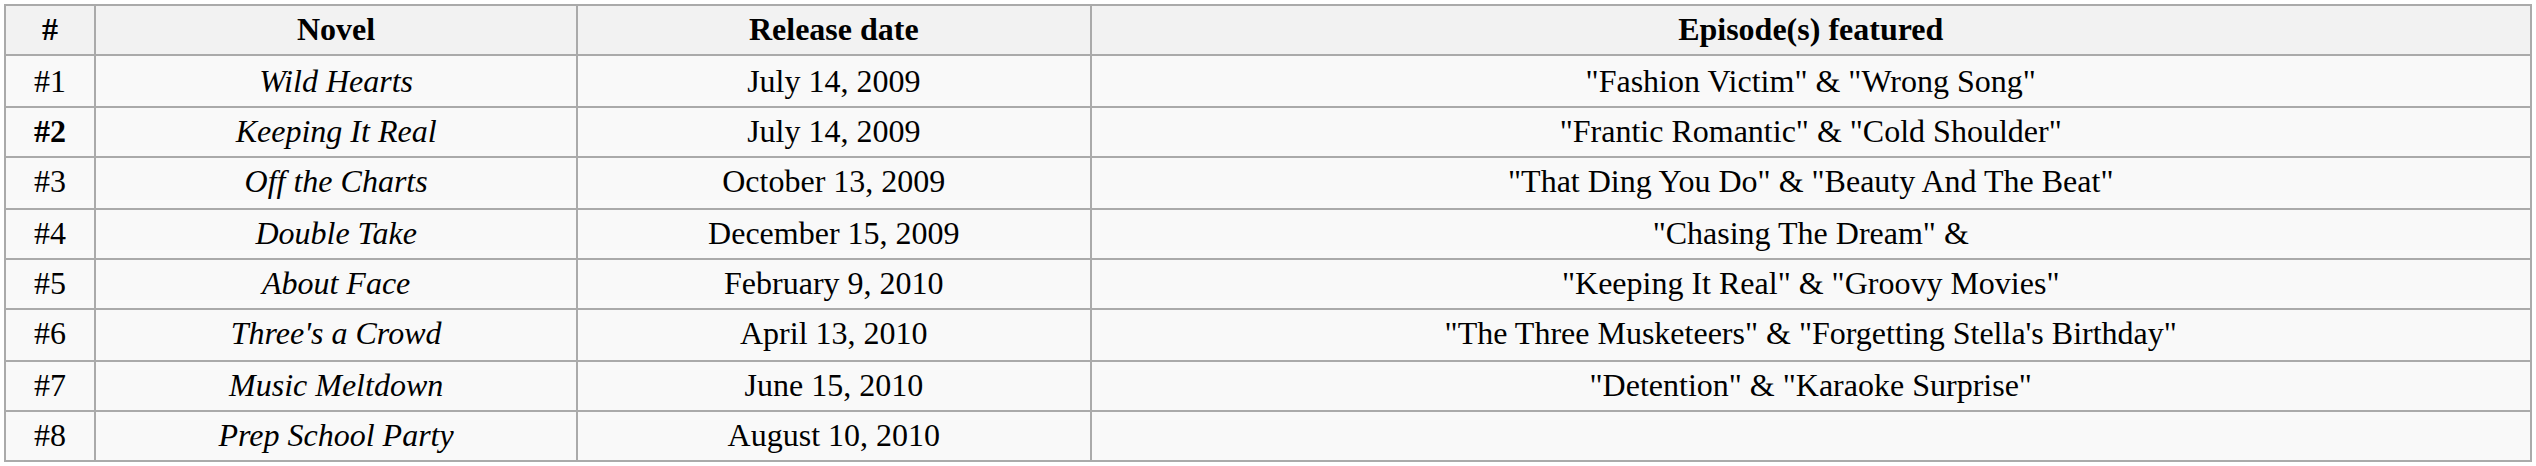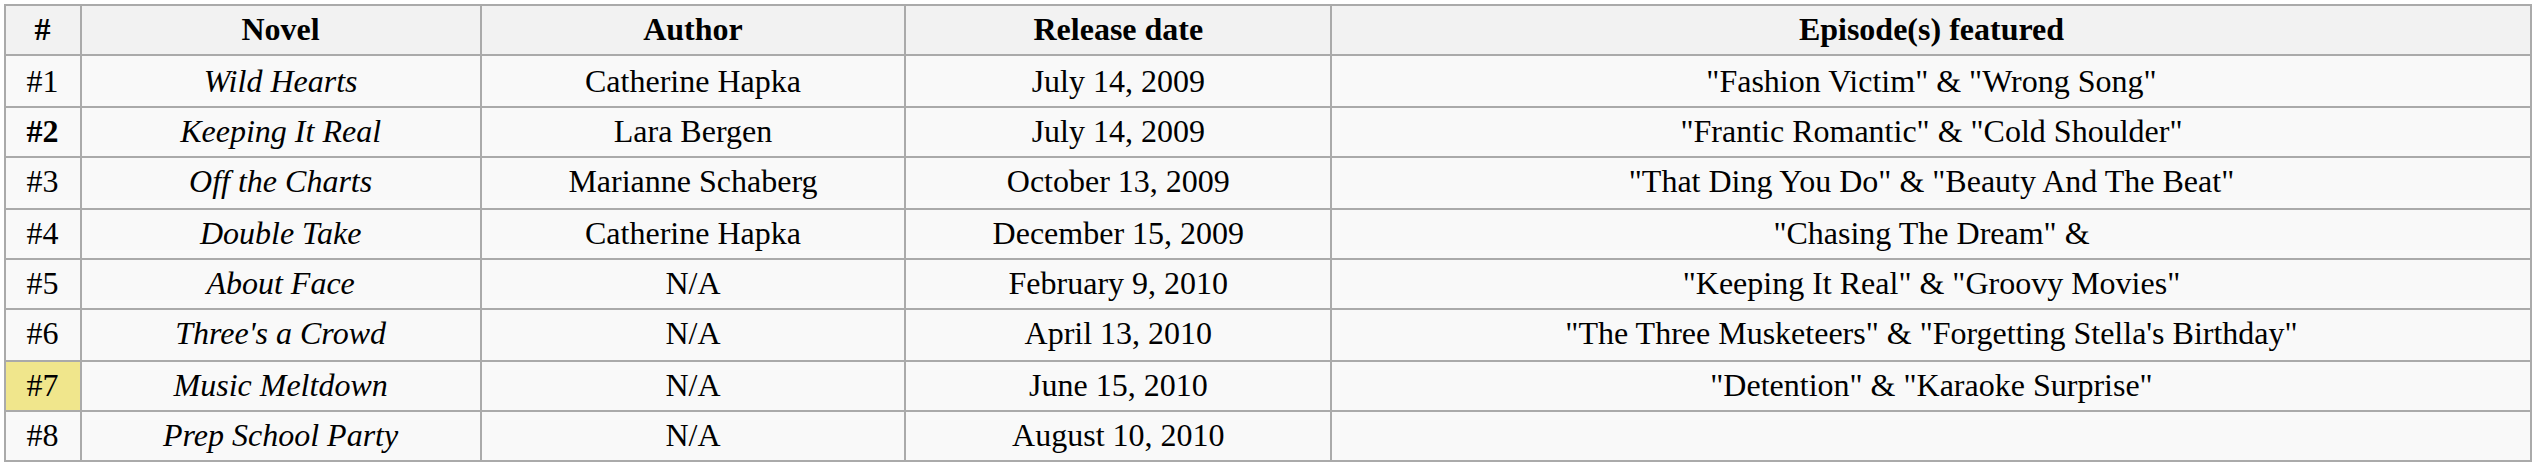 <table class="wikitable sortable" width="100%" border="1" style="font-size: 100%; text-align:center">
 <tr>
 <th>#</th>
 <th>Novel</th>
+<th>Author</th>
 <th>Release date</th>
 <th>Episode(s) featured</th>
 </tr>
 <tr>
 <td>#1</td>
 <td><em>Wild Hearts</em></td>
+<td>Catherine Hapka</td>
 <td>July 14, 2009</td>
 <td>"Fashion Victim" & "Wrong Song"</td>
 </tr>
 <tr>
 <td><strong>#2</strong></td>
 <td><em>Keeping It Real</em></td>
+<td>Lara Bergen</td>
 <td>July 14, 2009</td>
 <td>"Frantic Romantic" & "Cold Shoulder"</td>
 </tr>
 <tr>
 <td>#3</td>
 <td><em>Off the Charts</em></td>
+<td>Marianne Schaberg</td>
 <td>October 13, 2009</td>
 <td>"That Ding You Do" & "Beauty And The Beat"</td>
 </tr>
 <tr>
 <td>#4</td>
 <td><em>Double Take</em></td>
+<td>Catherine Hapka</td>
 <td>December 15, 2009</td>
 <td>"Chasing The Dream" &</td>
 </tr>
 <tr>
 <td>#5</td>
 <td><em>About Face</em></td>
+<td>N/A</td>
 <td>February 9, 2010</td>
 <td>"Keeping It Real" & "Groovy Movies"</td>
 </tr>
 <tr>
 <td>#6</td>
 <td><em>Three's a Crowd</em></td>
+<td>N/A</td>
 <td>April 13, 2010</td>
 <td>"The Three Musketeers" & "Forgetting Stella's Birthday"</td>
 </tr>
 <tr>
-<td>#7</td>
+<td style="background: khaki;">#7</td>
 <td><em>Music Meltdown</em></td>
+<td>N/A</td>
 <td>June 15, 2010</td>
 <td>"Detention" & "Karaoke Surprise"</td>
 </tr>
 <tr>
 <td>#8</td>
 <td><em>Prep School Party</em></td>
+<td>N/A</td>
 <td>August 10, 2010</td>
 <td></td>
 </tr>
 </table>
